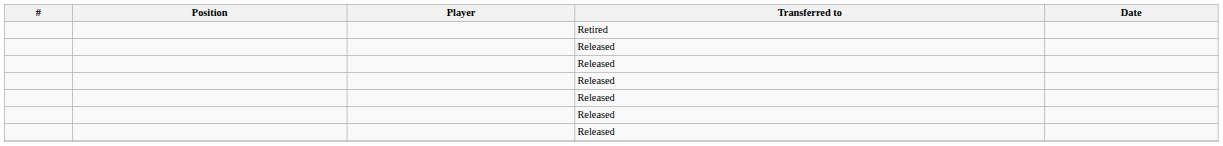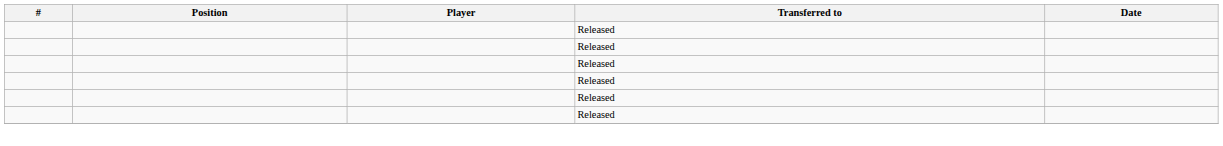 <table width=90% class="wikitable sortable" style="text-align:center; font-size:95%; text-align:left">
 <tr>
 <th><strong>#</strong></th>
 <th><strong>Position </strong></th>
 <th><strong>Player </strong></th>
 <th><strong>Transferred to</strong></th>
 <th><strong>Date </strong></th>
-</tr>
-<tr>
-<td></td>
-<td></td>
-<td></td>
-<td>Retired</td>
-<td></td>
 </tr>
 <tr>
 <td></td>
 <td></td>
 <td></td>
 <td>Released</td>
 <td></td>
 </tr>
 <tr>
 <td></td>
 <td></td>
 <td></td>
 <td>Released</td>
 <td></td>
 </tr>
 <tr>
 <td></td>
 <td></td>
 <td></td>
 <td>Released</td>
 <td></td>
 </tr>
 <tr>
 <td></td>
 <td></td>
 <td></td>
 <td>Released</td>
 <td></td>
 </tr>
 <tr>
 <td></td>
 <td></td>
 <td></td>
 <td>Released</td>
 <td></td>
 </tr>
 <tr>
 <td></td>
 <td></td>
 <td></td>
 <td>Released</td>
 <td></td>
 </tr>
 <tr>
 </tr>
 </table>
